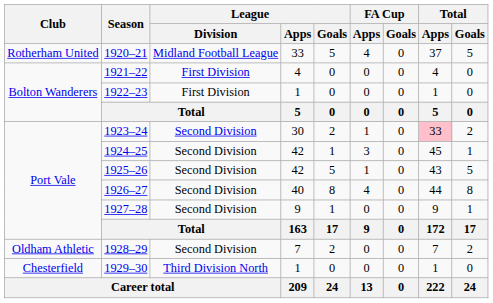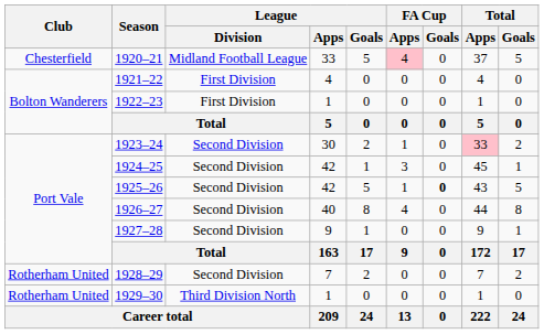 <table class="wikitable" style="text-align: center;">
 <tr>
 <th rowspan="2">Club</th>
 <th rowspan="2">Season</th>
 <th colspan="3">League</th>
 <th colspan="2">FA Cup</th>
 <th colspan="2">Total</th>
 </tr>
 <tr>
 <th>Division</th>
 <th>Apps</th>
 <th>Goals</th>
 <th>Apps</th>
 <th>Goals</th>
 <th>Apps</th>
 <th>Goals</th>
 </tr>
 <tr>
-<td><a href='#'>Rotherham United</a></td>
+<td><a href='#'>Chesterfield</a></td>
 <td><a href='#'>1920–21</a></td>
 <td><a href='#'>Midland Football League</a></td>
 <td>33</td>
 <td>5</td>
-<td>4</td>
+<td style="background: pink;">4</td>
 <td>0</td>
 <td>37</td>
 <td>5</td>
 </tr>
 <tr>
 <td rowspan="3"><a href='#'>Bolton Wanderers</a></td>
 <td><a href='#'>1921–22</a></td>
 <td><a href='#'>First Division</a></td>
 <td>4</td>
 <td>0</td>
 <td>0</td>
 <td>0</td>
 <td>4</td>
 <td>0</td>
 </tr>
 <tr>
 <td><a href='#'>1922–23</a></td>
 <td>First Division</td>
 <td>1</td>
 <td>0</td>
 <td>0</td>
 <td>0</td>
 <td>1</td>
 <td>0</td>
 </tr>
 <tr>
 <th colspan="2">Total</th>
 <th>5</th>
 <th>0</th>
 <th>0</th>
 <th>0</th>
 <th>5</th>
 <th>0</th>
 </tr>
 <tr>
 <td rowspan="6"><a href='#'>Port Vale</a></td>
 <td><a href='#'>1923–24</a></td>
 <td><a href='#'>Second Division</a></td>
 <td>30</td>
 <td>2</td>
 <td>1</td>
 <td>0</td>
 <td style="background: pink;">33</td>
 <td>2</td>
 </tr>
 <tr>
 <td><a href='#'>1924–25</a></td>
 <td>Second Division</td>
 <td>42</td>
 <td>1</td>
 <td>3</td>
 <td>0</td>
 <td>45</td>
 <td>1</td>
 </tr>
 <tr>
 <td><a href='#'>1925–26</a></td>
 <td>Second Division</td>
 <td>42</td>
 <td>5</td>
 <td>1</td>
-<td>0</td>
+<td><strong>0</strong></td>
 <td>43</td>
 <td>5</td>
 </tr>
 <tr>
 <td><a href='#'>1926–27</a></td>
 <td>Second Division</td>
 <td>40</td>
 <td>8</td>
 <td>4</td>
 <td>0</td>
 <td>44</td>
 <td>8</td>
 </tr>
 <tr>
 <td><a href='#'>1927–28</a></td>
 <td>Second Division</td>
 <td>9</td>
 <td>1</td>
 <td>0</td>
 <td>0</td>
 <td>9</td>
 <td>1</td>
 </tr>
 <tr>
 <th colspan="2">Total</th>
 <th>163</th>
 <th>17</th>
 <th>9</th>
 <th>0</th>
 <th>172</th>
 <th>17</th>
 </tr>
 <tr>
-<td><a href='#'>Oldham Athletic</a></td>
+<td><a href='#'>Rotherham United</a></td>
 <td><a href='#'>1928–29</a></td>
 <td>Second Division</td>
 <td>7</td>
 <td>2</td>
 <td>0</td>
 <td>0</td>
 <td>7</td>
 <td>2</td>
 </tr>
 <tr>
-<td><a href='#'>Chesterfield</a></td>
+<td><a href='#'>Rotherham United</a></td>
 <td><a href='#'>1929–30</a></td>
 <td><a href='#'>Third Division North</a></td>
 <td>1</td>
 <td>0</td>
 <td>0</td>
 <td>0</td>
 <td>1</td>
 <td>0</td>
 </tr>
 <tr>
 <th colspan="3">Career total</th>
 <th>209</th>
 <th>24</th>
 <th>13</th>
 <th>0</th>
 <th>222</th>
 <th>24</th>
 </tr>
 </table>
